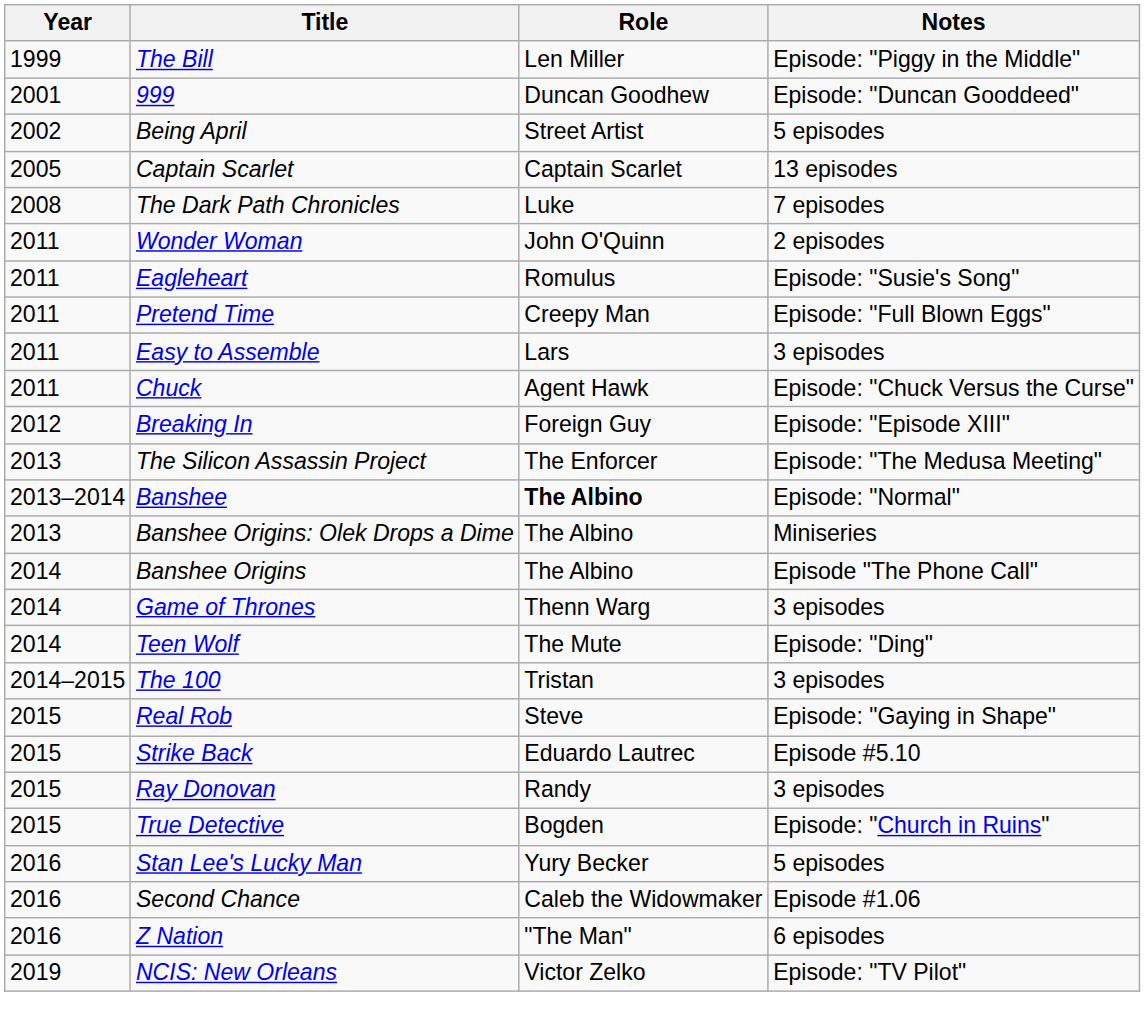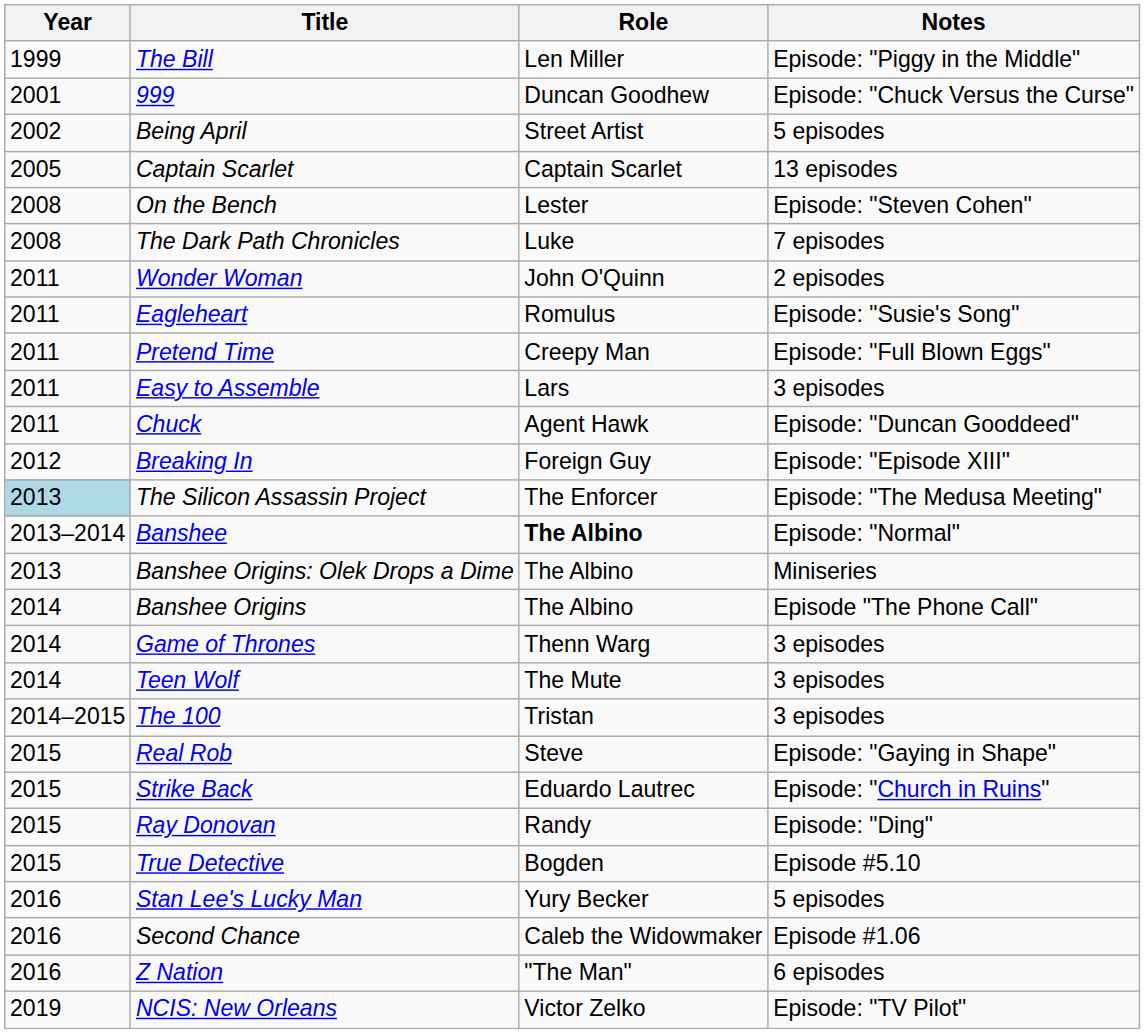 <table class="wikitable sortable">
 <tr>
 <th>Year</th>
 <th>Title</th>
 <th>Role</th>
 <th class="unsortable">Notes</th>
 </tr>
 <tr>
 <td>1999</td>
 <td><em><a href='#'>The Bill</a></em></td>
 <td>Len Miller</td>
 <td>Episode: "Piggy in the Middle"</td>
 </tr>
 <tr>
 <td>2001</td>
 <td><em><a href='#'>999</a></em></td>
 <td>Duncan Goodhew</td>
-<td>Episode: "Duncan Gooddeed"</td>
+<td>Episode: "Chuck Versus the Curse"</td>
 </tr>
 <tr>
 <td>2002</td>
 <td><em>Being April</em></td>
 <td>Street Artist</td>
 <td>5 episodes</td>
 </tr>
 <tr>
 <td>2005</td>
 <td><em>Captain Scarlet</em></td>
 <td>Captain Scarlet</td>
 <td>13 episodes</td>
+</tr>
+<tr>
+<td>2008</td>
+<td><em>On the Bench</em></td>
+<td>Lester</td>
+<td>Episode: "Steven Cohen"</td>
 </tr>
 <tr>
 <td>2008</td>
 <td><em>The Dark Path Chronicles</em></td>
 <td>Luke</td>
 <td>7 episodes</td>
 </tr>
 <tr>
 <td>2011</td>
 <td><em><a href='#'>Wonder Woman</a></em></td>
 <td>John O'Quinn</td>
 <td>2 episodes</td>
 </tr>
 <tr>
 <td>2011</td>
 <td><em><a href='#'>Eagleheart</a></em></td>
 <td>Romulus</td>
 <td>Episode: "Susie's Song"</td>
 </tr>
 <tr>
 <td>2011</td>
 <td><em><a href='#'>Pretend Time</a></em></td>
 <td>Creepy Man</td>
 <td>Episode: "Full Blown Eggs"</td>
 </tr>
 <tr>
 <td>2011</td>
 <td><em><a href='#'>Easy to Assemble</a></em></td>
 <td>Lars</td>
 <td>3 episodes</td>
 </tr>
 <tr>
 <td>2011</td>
 <td><em><a href='#'>Chuck</a></em></td>
 <td>Agent Hawk</td>
-<td>Episode: "Chuck Versus the Curse"</td>
+<td>Episode: "Duncan Gooddeed"</td>
 </tr>
 <tr>
 <td>2012</td>
 <td><em><a href='#'>Breaking In</a></em></td>
 <td>Foreign Guy</td>
 <td>Episode: "Episode XIII"</td>
 </tr>
 <tr>
-<td>2013</td>
+<td style="background: lightblue;">2013</td>
 <td><em>The Silicon Assassin Project</em></td>
 <td>The Enforcer</td>
 <td>Episode: "The Medusa Meeting"</td>
 </tr>
 <tr>
 <td>2013–2014</td>
 <td><em><a href='#'>Banshee</a></em></td>
 <td><strong>The Albino</strong></td>
 <td>Episode: "Normal"</td>
 </tr>
 <tr>
 <td>2013</td>
 <td><em>Banshee Origins: Olek Drops a Dime</em></td>
 <td>The Albino</td>
 <td>Miniseries</td>
 </tr>
 <tr>
 <td>2014</td>
 <td><em>Banshee Origins</em></td>
 <td>The Albino</td>
 <td>Episode "The Phone Call"</td>
 </tr>
 <tr>
 <td>2014</td>
 <td><em><a href='#'>Game of Thrones</a></em></td>
 <td>Thenn Warg</td>
 <td>3 episodes</td>
 </tr>
 <tr>
 <td>2014</td>
 <td><em><a href='#'>Teen Wolf</a></em></td>
 <td>The Mute</td>
-<td>Episode: "Ding"</td>
+<td>3 episodes</td>
 </tr>
 <tr>
 <td>2014–2015</td>
 <td><em><a href='#'>The 100</a></em></td>
 <td>Tristan</td>
 <td>3 episodes</td>
 </tr>
 <tr>
 <td>2015</td>
 <td><em><a href='#'>Real Rob</a></em></td>
 <td>Steve</td>
 <td>Episode: "Gaying in Shape"</td>
 </tr>
 <tr>
 <td>2015</td>
 <td><em><a href='#'>Strike Back</a></em></td>
 <td>Eduardo Lautrec</td>
-<td>Episode #5.10</td>
+<td>Episode: "<a href='#'>Church in Ruins</a>"</td>
 </tr>
 <tr>
 <td>2015</td>
 <td><em><a href='#'>Ray Donovan</a></em></td>
 <td>Randy</td>
-<td>3 episodes</td>
+<td>Episode: "Ding"</td>
 </tr>
 <tr>
 <td>2015</td>
 <td><em><a href='#'>True Detective</a></em></td>
 <td>Bogden</td>
-<td>Episode: "<a href='#'>Church in Ruins</a>"</td>
+<td>Episode #5.10</td>
 </tr>
 <tr>
 <td>2016</td>
 <td><em><a href='#'>Stan Lee's Lucky Man</a></em></td>
 <td>Yury Becker</td>
 <td>5 episodes</td>
 </tr>
 <tr>
 <td>2016</td>
 <td><em>Second Chance</em></td>
 <td>Caleb the Widowmaker</td>
 <td>Episode #1.06</td>
 </tr>
 <tr>
 <td>2016</td>
 <td><em><a href='#'>Z Nation</a></em></td>
 <td>"The Man"</td>
 <td>6 episodes</td>
 </tr>
 <tr>
 <td>2019</td>
 <td><em><a href='#'>NCIS: New Orleans</a></em></td>
 <td>Victor Zelko</td>
 <td>Episode: "TV Pilot"</td>
 </tr>
 </table>
